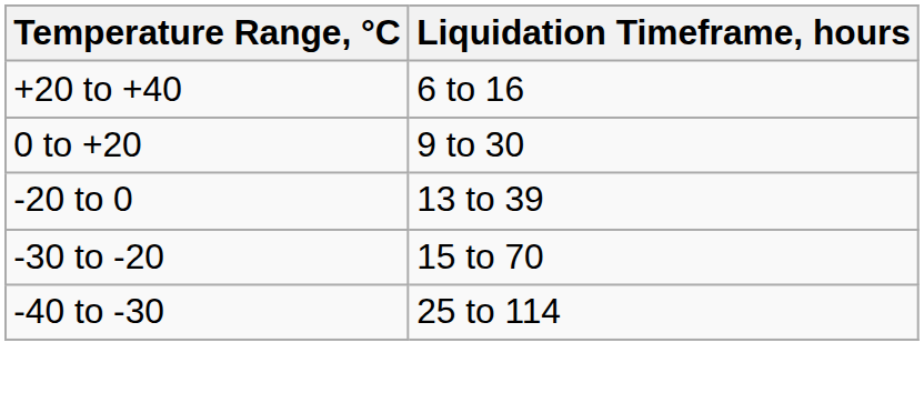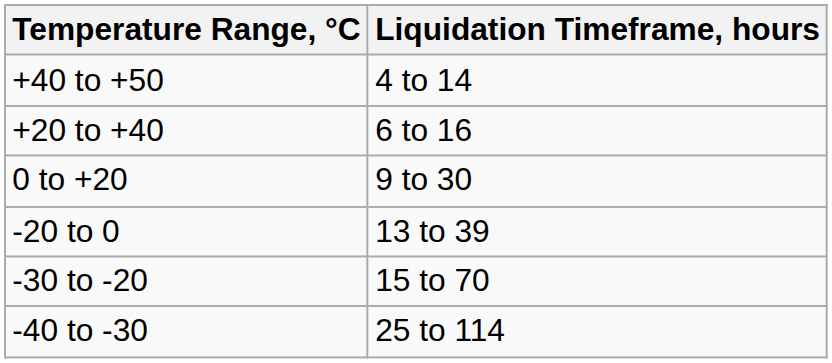 <table class="wikitable">
 <tr>
 <th>Temperature Range, °С</th>
 <th>Liquidation Timeframe, hours</th>
+</tr>
+<tr>
+<td>+40 to +50</td>
+<td>4 to 14</td>
 </tr>
 <tr>
 <td>+20 to +40</td>
 <td>6 to 16</td>
 </tr>
 <tr>
 <td>0 to +20</td>
 <td>9 to 30</td>
 </tr>
 <tr>
 <td>-20 to 0</td>
 <td>13 to 39</td>
 </tr>
 <tr>
 <td>-30 to -20</td>
 <td>15 to 70</td>
 </tr>
 <tr>
 <td>-40 to -30</td>
 <td>25 to 114</td>
 </tr>
 </table>
